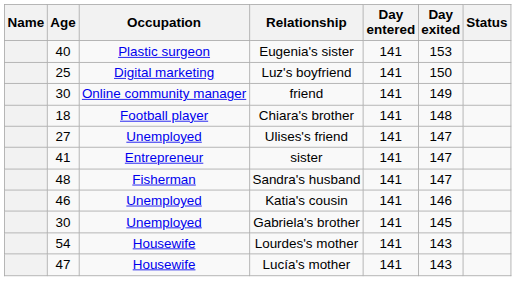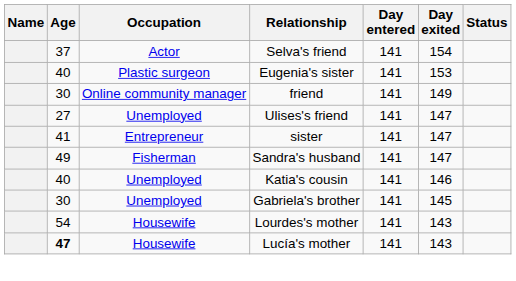 <table class="wikitable sortable" style="text-align:center;">
 <tr>
 <th scope="col">Name</th>
 <th scope="col">Age</th>
 <th scope="col" class="unsortable">Occupation</th>
 <th scope="col" class="unsortable">Relationship</th>
 <th scope="col" class="unsortable">Day<br>entered</th>
 <th scope="col">Day<br>exited</th>
 <th scope="col" class="unsortable">Status</th>
 </tr>
 <tr>
 <th scope="row"></th>
+<td>37</td>
+<td><a href='#'>Actor</a></td>
+<td>Selva's friend</td>
+<td>141</td>
+<td>154</td>
+<td></td>
+</tr>
+<tr>
+<th scope="row"></th>
 <td>40</td>
 <td><a href='#'>Plastic surgeon</a></td>
 <td>Eugenia's sister</td>
 <td>141</td>
 <td>153</td>
 <td></td>
 </tr>
 <tr>
 <th scope="row"></th>
-<td>25</td>
-<td><a href='#'>Digital marketing</a></td>
-<td>Luz's boyfriend</td>
-<td>141</td>
-<td>150</td>
-<td></td>
-</tr>
-<tr>
-<th scope="row"></th>
 <td>30</td>
 <td><a href='#'>Online community manager</a></td>
 <td> friend</td>
 <td>141</td>
 <td>149</td>
-<td></td>
-</tr>
-<tr>
-<th scope="row"></th>
-<td>18</td>
-<td><a href='#'>Football player</a></td>
-<td>Chiara's brother</td>
-<td>141</td>
-<td>148</td>
 <td></td>
 </tr>
 <tr>
 <th scope="row"></th>
 <td>27</td>
 <td><a href='#'>Unemployed</a></td>
 <td>Ulises's friend</td>
 <td>141</td>
 <td>147</td>
 <td></td>
 </tr>
 <tr>
 <th scope="row"></th>
 <td>41</td>
 <td><a href='#'>Entrepreneur</a></td>
 <td> sister</td>
 <td>141</td>
 <td>147</td>
 <td></td>
 </tr>
 <tr>
 <th scope="row"></th>
-<td>48</td>
+<td>49</td>
 <td><a href='#'>Fisherman</a></td>
 <td>Sandra's husband</td>
 <td>141</td>
 <td>147</td>
 <td></td>
 </tr>
 <tr>
 <th scope="row"></th>
-<td>46</td>
+<td>40</td>
 <td><a href='#'>Unemployed</a></td>
 <td>Katia's cousin</td>
 <td>141</td>
 <td>146</td>
 <td></td>
 </tr>
 <tr>
 <th scope="row"></th>
 <td>30</td>
 <td><a href='#'>Unemployed</a></td>
 <td>Gabriela's brother</td>
 <td>141</td>
 <td>145</td>
 <td></td>
 </tr>
 <tr>
 <th scope="row"></th>
 <td>54</td>
 <td><a href='#'>Housewife</a></td>
 <td>Lourdes's mother</td>
 <td>141</td>
 <td>143</td>
 <td></td>
 </tr>
 <tr>
 <th scope="row"></th>
-<td>47</td>
+<td><strong>47</strong></td>
 <td><a href='#'>Housewife</a></td>
 <td>Lucía's mother</td>
 <td>141</td>
 <td>143</td>
 <td></td>
 </tr>
 </table>
